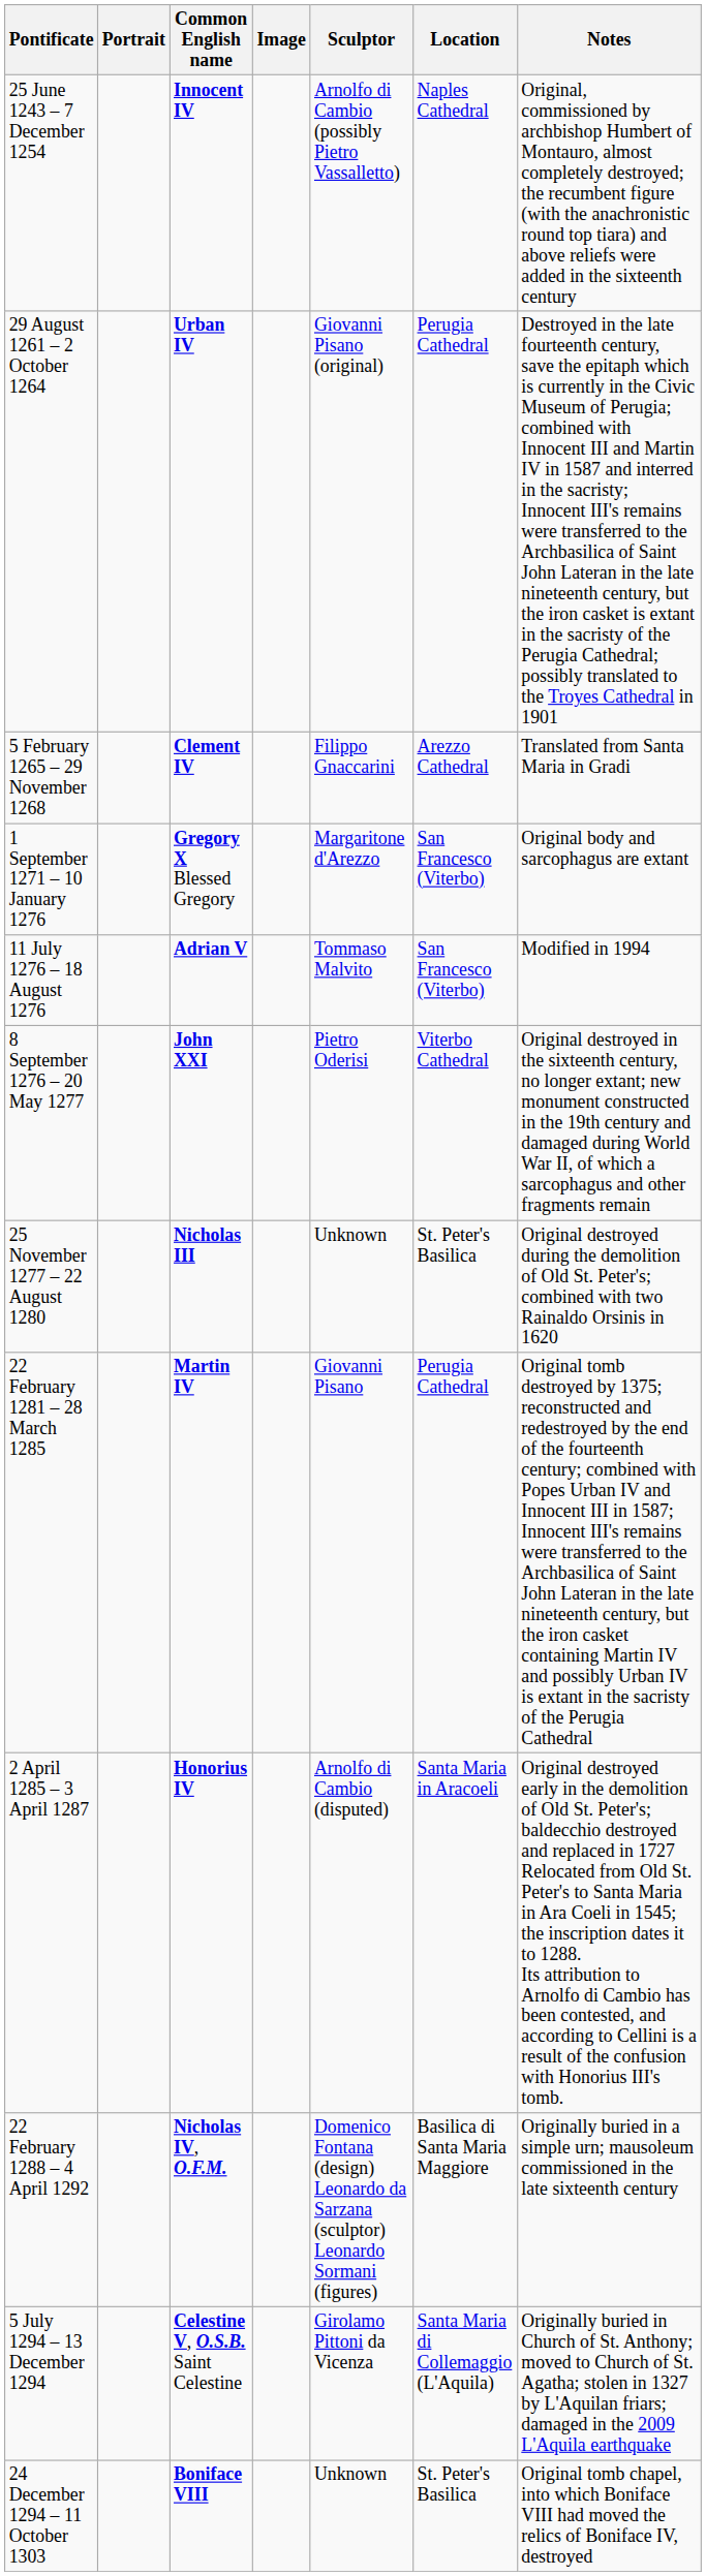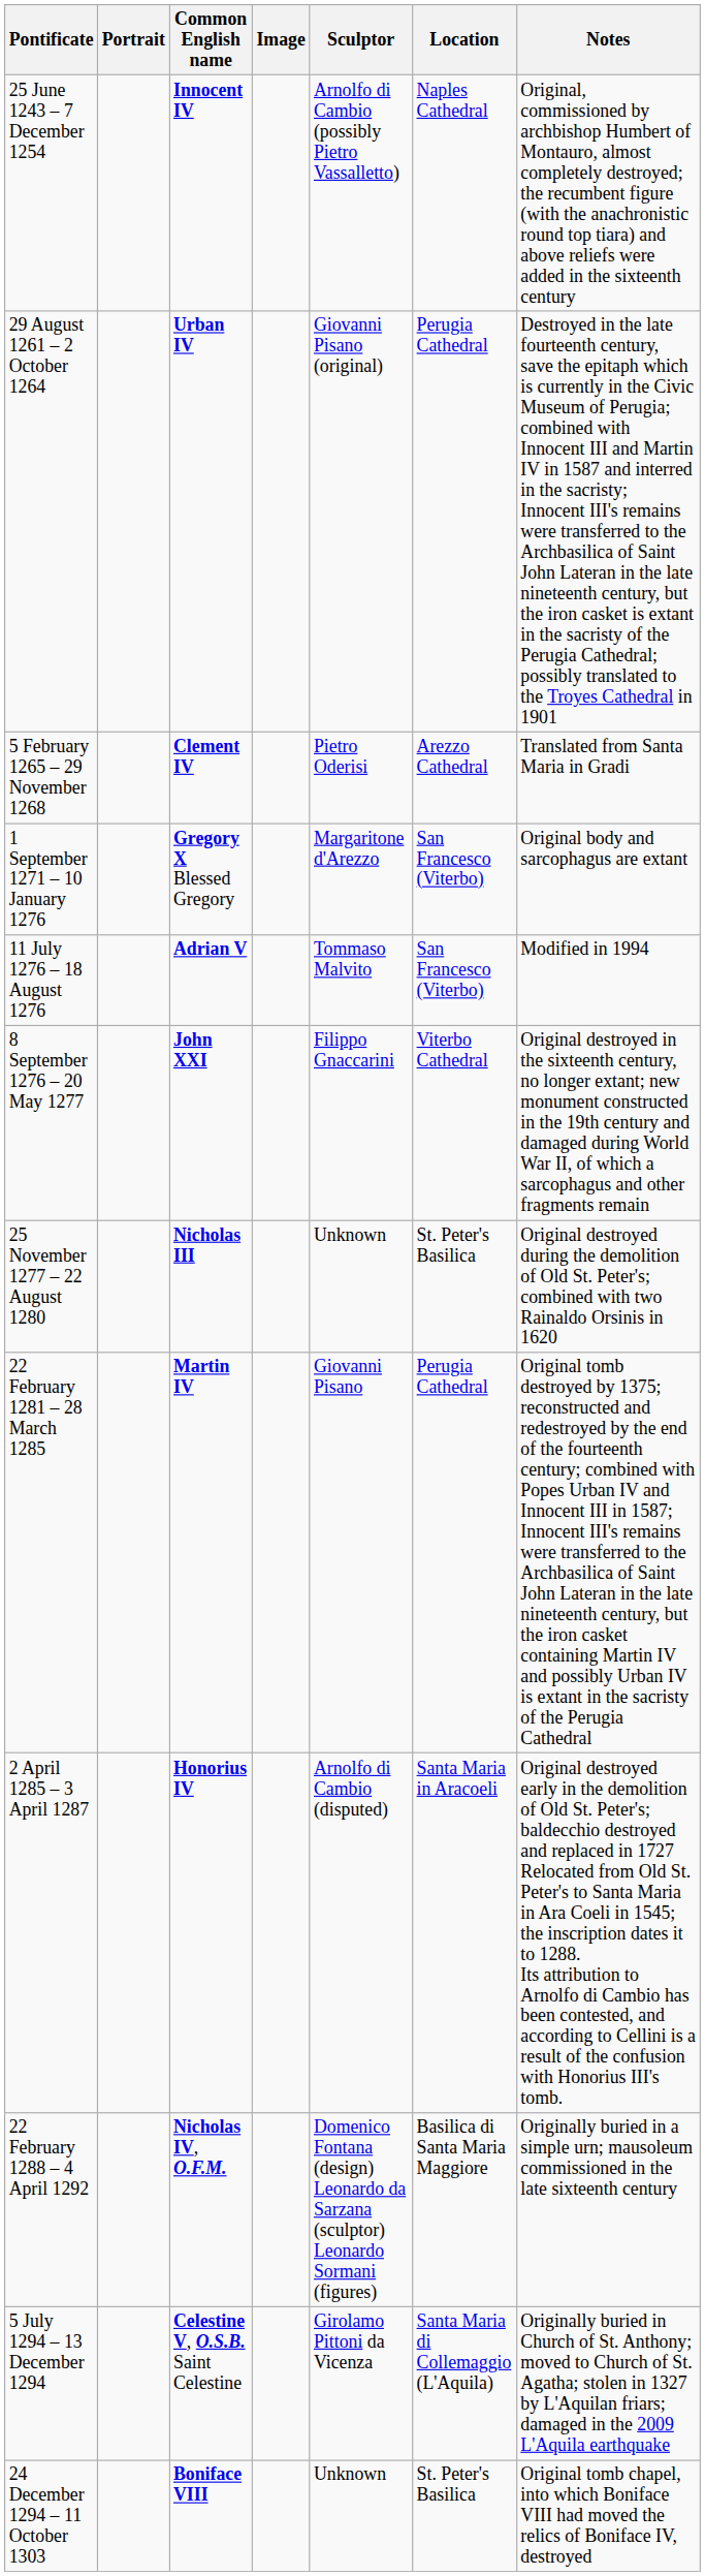 <table class=wikitable>
 <tr>
 <th style="width:13%;">Pontificate</th>
 <th style="width:5%;">Portrait</th>
 <th style="width:12%;">Common English name</th>
 <th>Image</th>
 <th style="width:15%;">Sculptor</th>
 <th style="width:15%;">Location</th>
 <th style="width:30%;">Notes</th>
 </tr>
 <tr valign="top">
 <td>25 June 1243 – 7 December 1254</td>
 <td></td>
 <td><strong><a href='#'>Innocent IV</a></strong></td>
 <td></td>
 <td><a href='#'>Arnolfo di Cambio</a> (possibly <a href='#'>Pietro Vassalletto</a>)</td>
 <td><a href='#'>Naples Cathedral</a></td>
 <td>Original, commissioned by archbishop Humbert of Montauro, almost completely destroyed; the recumbent figure (with the anachronistic round top tiara) and above reliefs were added in the sixteenth century</td>
 </tr>
 <tr valign="top">
 <td>29 August 1261 – 2 October 1264</td>
 <td></td>
 <td><strong><a href='#'>Urban IV</a></strong></td>
 <td></td>
 <td><a href='#'>Giovanni Pisano</a> (original)</td>
 <td><a href='#'>Perugia Cathedral</a></td>
 <td>Destroyed in the late fourteenth century, save the epitaph which is currently in the Civic Museum of Perugia; combined with Innocent III and Martin IV in 1587 and interred in the sacristy; Innocent III's remains were transferred to the Archbasilica of Saint John Lateran in the late nineteenth century, but the iron casket is extant in the sacristy of the Perugia Cathedral; possibly translated to the <a href='#'>Troyes Cathedral</a> in 1901</td>
 </tr>
 <tr valign="top">
 <td>5 February 1265 – 29 November 1268</td>
 <td></td>
 <td><strong><a href='#'>Clement IV</a></strong></td>
 <td></td>
-<td><a href='#'>Filippo Gnaccarini</a></td>
+<td><a href='#'>Pietro Oderisi</a></td>
 <td><a href='#'>Arezzo Cathedral</a></td>
 <td>Translated from Santa Maria in Gradi</td>
 </tr>
 <tr valign="top">
 <td>1 September 1271 – 10 January 1276</td>
 <td></td>
 <td><strong><a href='#'>Gregory X</a></strong><br>Blessed Gregory</td>
 <td></td>
 <td><a href='#'>Margaritone d'Arezzo</a></td>
 <td><a href='#'>San Francesco (Viterbo)</a></td>
 <td>Original body and sarcophagus are extant</td>
 </tr>
 <tr valign="top">
 <td>11 July 1276 – 18 August 1276</td>
 <td></td>
 <td><strong><a href='#'>Adrian V</a></strong></td>
 <td></td>
 <td><a href='#'>Tommaso Malvito</a></td>
 <td><a href='#'>San Francesco (Viterbo)</a></td>
 <td>Modified in 1994</td>
 </tr>
 <tr valign="top">
 <td>8 September 1276 – 20 May 1277</td>
 <td></td>
 <td><strong><a href='#'>John XXI</a></strong></td>
 <td></td>
-<td><a href='#'>Pietro Oderisi</a></td>
+<td><a href='#'>Filippo Gnaccarini</a></td>
 <td><a href='#'>Viterbo Cathedral</a></td>
 <td>Original destroyed in the sixteenth century, no longer extant; new monument constructed in the 19th century and damaged during World War II, of which a sarcophagus and other fragments remain</td>
 </tr>
 <tr valign="top">
 <td>25 November 1277 – 22 August 1280</td>
 <td></td>
 <td><strong><a href='#'>Nicholas III</a></strong></td>
 <td></td>
 <td>Unknown</td>
 <td>St. Peter's Basilica</td>
 <td>Original destroyed during the demolition of Old St. Peter's; combined with two Rainaldo Orsinis in 1620</td>
 </tr>
 <tr valign="top">
 <td>22 February 1281 – 28 March 1285</td>
 <td></td>
 <td><strong><a href='#'>Martin IV</a></strong></td>
 <td></td>
 <td><a href='#'>Giovanni Pisano</a></td>
 <td><a href='#'>Perugia Cathedral</a></td>
 <td>Original tomb destroyed by 1375; reconstructed and redestroyed by the end of the fourteenth century; combined with Popes Urban IV and Innocent III in 1587; Innocent III's remains were transferred to the Archbasilica of Saint John Lateran in the late nineteenth century, but the iron casket containing Martin IV and possibly Urban IV is extant in the sacristy of the Perugia Cathedral</td>
 </tr>
 <tr valign="top">
 <td>2 April 1285 – 3 April 1287</td>
 <td></td>
 <td><strong><a href='#'>Honorius IV</a></strong></td>
 <td></td>
 <td><a href='#'>Arnolfo di Cambio</a> (disputed)</td>
 <td><a href='#'>Santa Maria in Aracoeli</a></td>
 <td>Original destroyed early in the demolition of Old St. Peter's; baldecchio destroyed and replaced in 1727<br>Relocated from Old St. Peter's to Santa Maria in Ara Coeli in 1545; the inscription dates it to 1288.<br>Its attribution to Arnolfo di Cambio has been contested, and according to Cellini is a result of the confusion with Honorius III's tomb.</td>
 </tr>
 <tr valign="top">
 <td>22 February 1288 – 4 April 1292</td>
 <td></td>
 <td><strong><a href='#'>Nicholas IV</a></strong>, <strong><em><a href='#'>O.F.M.</a></em></strong></td>
 <td></td>
 <td><a href='#'>Domenico Fontana</a> (design)<br><a href='#'>Leonardo da Sarzana</a> (sculptor)<br><a href='#'>Leonardo Sormani</a> (figures)</td>
 <td>Basilica di Santa Maria Maggiore</td>
 <td>Originally buried in a simple urn; mausoleum commissioned in the late sixteenth century</td>
 </tr>
 <tr valign="top">
 <td>5 July 1294 – 13 December 1294</td>
 <td></td>
 <td><strong><a href='#'>Celestine V</a></strong>, <strong><em><a href='#'>O.S.B.</a></em></strong><br>Saint Celestine</td>
 <td></td>
 <td><a href='#'>Girolamo Pittoni</a> da Vicenza</td>
 <td><a href='#'>Santa Maria di Collemaggio</a> (L'Aquila)</td>
 <td>Originally buried in Church of St. Anthony; moved to Church of St. Agatha; stolen in 1327 by L'Aquilan friars; damaged in the <a href='#'>2009 L'Aquila earthquake</a></td>
 </tr>
 <tr valign="top">
 <td>24 December 1294 – 11 October 1303</td>
 <td></td>
 <td><strong><a href='#'>Boniface VIII</a></strong></td>
 <td></td>
 <td>Unknown</td>
 <td>St. Peter's Basilica</td>
 <td>Original tomb chapel, into which Boniface VIII had moved the relics of Boniface IV, destroyed</td>
 </tr>
 </table>
